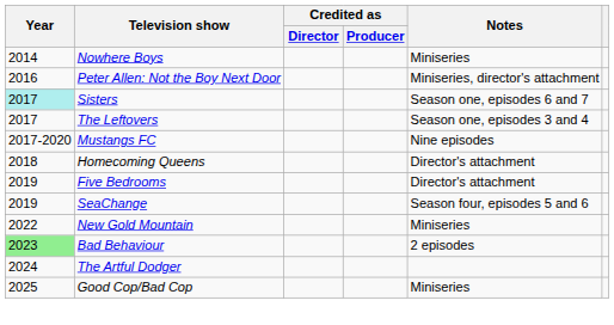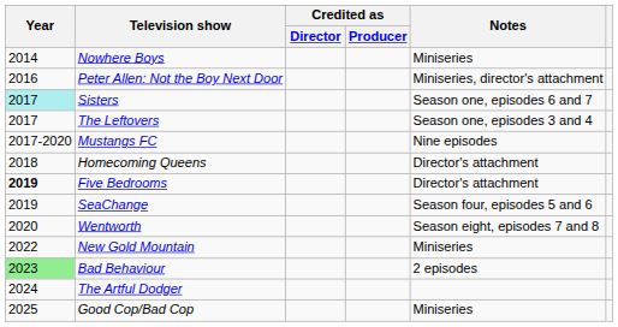 <table class="wikitable plainrowheaders">
 <tr>
 <th rowspan="2" scope="col">Year</th>
 <th rowspan="2" scope="col">Television show</th>
 <th colspan="2" scope="col">Credited as</th>
 <th rowspan="2" scope="col" class="unsortable">Notes</th>
 <th rowspan="2" scope="col" class="unsortable"></th>
 </tr>
 <tr>
 <th width="65"><a href='#'>Director</a></th>
 <th width="65"><a href='#'>Producer</a></th>
 </tr>
 <tr>
 <td>2014</td>
 <td><em><a href='#'>Nowhere Boys</a></em></td>
 <td></td>
 <td></td>
 <td>Miniseries</td>
 <td></td>
 </tr>
 <tr>
 <td>2016</td>
 <td><em><a href='#'>Peter Allen: Not the Boy Next Door</a></em></td>
 <td></td>
 <td></td>
 <td>Miniseries, director's attachment</td>
 <td></td>
 </tr>
 <tr>
 <td style="background: paleturquoise;">2017</td>
 <td><em><a href='#'>Sisters</a></em></td>
 <td></td>
 <td></td>
 <td style="text-align:left">Season one, episodes 6 and 7</td>
 <td></td>
 </tr>
 <tr>
 <td>2017</td>
 <td><em><a href='#'>The Leftovers</a></em></td>
 <td></td>
 <td></td>
 <td>Season one, episodes 3 and 4</td>
 <td></td>
 </tr>
 <tr>
 <td>2017-2020</td>
 <td><em><a href='#'>Mustangs FC</a></em></td>
 <td></td>
 <td></td>
 <td>Nine episodes</td>
 <td></td>
 </tr>
 <tr>
 <td>2018</td>
 <td><em>Homecoming Queens</em></td>
 <td></td>
 <td></td>
 <td>Director's attachment</td>
 <td></td>
 </tr>
 <tr>
-<td>2019</td>
+<td><strong>2019</strong></td>
 <td><em><a href='#'>Five Bedrooms</a></em></td>
 <td></td>
 <td></td>
 <td>Director's attachment</td>
 <td></td>
 </tr>
 <tr>
 <td>2019</td>
 <td><em><a href='#'>SeaChange</a></em></td>
 <td></td>
 <td></td>
 <td>Season four, episodes 5 and 6</td>
+<td></td>
+</tr>
+<tr>
+<td>2020</td>
+<td><em><a href='#'>Wentworth</a></em></td>
+<td></td>
+<td></td>
+<td>Season eight, episodes 7 and 8</td>
 <td></td>
 </tr>
 <tr>
 <td>2022</td>
 <td><em><a href='#'>New Gold Mountain</a></em></td>
 <td></td>
 <td></td>
 <td>Miniseries</td>
 <td></td>
 </tr>
 <tr>
 <td style="background: lightgreen;">2023</td>
 <td><em><a href='#'>Bad Behaviour</a></em></td>
 <td></td>
 <td></td>
 <td>2 episodes</td>
 <td></td>
 </tr>
 <tr>
 <td>2024</td>
 <td><em><a href='#'>The Artful Dodger</a></em></td>
 <td></td>
 <td></td>
 <td></td>
 <td></td>
 </tr>
 <tr>
 <td>2025</td>
 <td><em>Good Cop/Bad Cop</em></td>
 <td></td>
 <td></td>
 <td>Miniseries</td>
 <td></td>
 </tr>
 </table>
